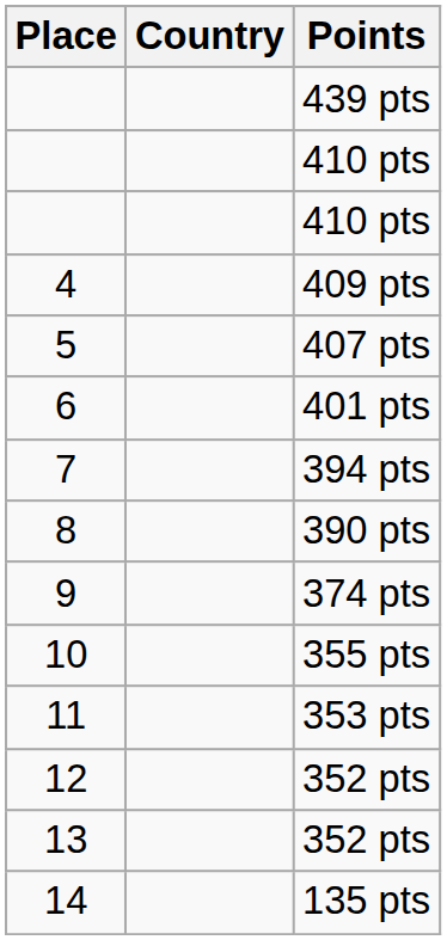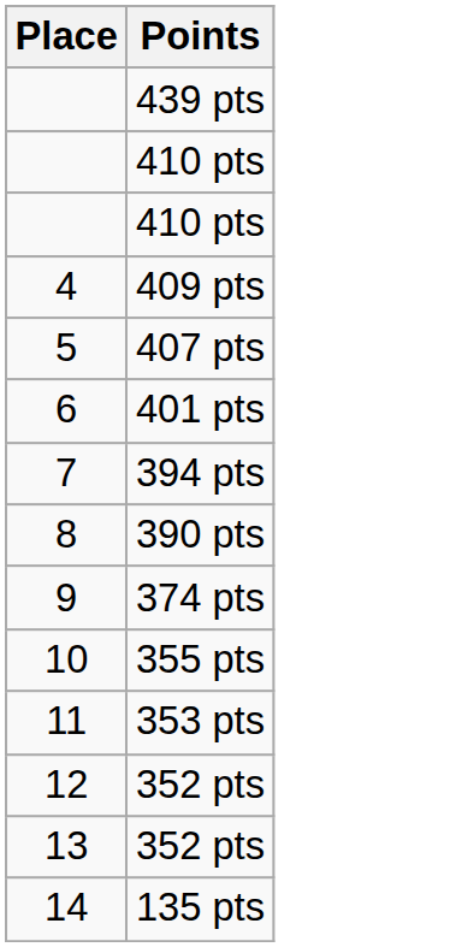 <table class="wikitable sortable">
 <tr>
 <th>Place</th>
-<th>Country</th>
 <th>Points</th>
 </tr>
 <tr>
 <td align=center></td>
-<td></td>
 <td>439 pts</td>
 </tr>
 <tr>
 <td align=center></td>
-<td></td>
 <td>410 pts</td>
 </tr>
 <tr>
 <td align=center></td>
-<td></td>
 <td>410 pts</td>
 </tr>
 <tr>
 <td align=center>4</td>
-<td></td>
 <td>409 pts</td>
 </tr>
 <tr>
 <td align=center>5</td>
-<td></td>
 <td>407 pts</td>
 </tr>
 <tr>
 <td align=center>6</td>
-<td></td>
 <td>401 pts</td>
 </tr>
 <tr>
 <td align=center>7</td>
-<td></td>
 <td>394 pts</td>
 </tr>
 <tr>
 <td align=center>8</td>
-<td></td>
 <td>390 pts</td>
 </tr>
 <tr>
 <td align=center>9</td>
-<td></td>
 <td>374 pts</td>
 </tr>
 <tr>
 <td align=center>10</td>
-<td></td>
 <td>355 pts</td>
 </tr>
 <tr>
 <td align=center>11</td>
-<td></td>
 <td>353 pts</td>
 </tr>
 <tr>
 <td align=center>12</td>
-<td></td>
 <td>352 pts</td>
 </tr>
 <tr>
 <td align=center>13</td>
-<td></td>
 <td>352 pts</td>
 </tr>
 <tr>
 <td align=center>14</td>
-<td></td>
 <td>135 pts</td>
 </tr>
 </table>
